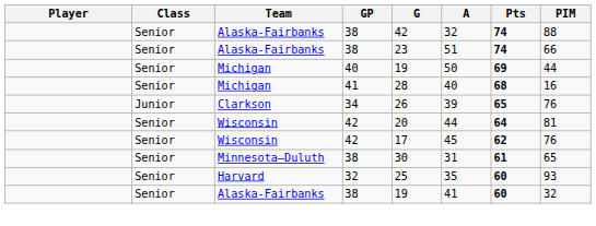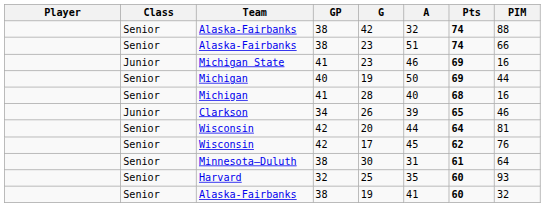 <table class="wikitable sortable">
 <tr>
 <th style="width: 11em;">Player</th>
 <th style="width: 7em;">Class</th>
 <th style="width: 11em;">Team</th>
 <th style="width: 4em;">GP</th>
 <th style="width: 4em;">G</th>
 <th style="width: 4em;">A</th>
 <th style="width: 4em;">Pts</th>
 <th style="width: 4em;">PIM</th>
 </tr>
 <tr>
 <td></td>
 <td>Senior</td>
 <td><a href='#'>Alaska-Fairbanks</a></td>
 <td>38</td>
 <td>42</td>
 <td>32</td>
 <td><strong>74</strong></td>
 <td>88</td>
 </tr>
 <tr>
 <td></td>
 <td>Senior</td>
 <td><a href='#'>Alaska-Fairbanks</a></td>
 <td>38</td>
 <td>23</td>
 <td>51</td>
 <td><strong>74</strong></td>
 <td>66</td>
 </tr>
 <tr>
 <td></td>
+<td>Junior</td>
+<td><a href='#'>Michigan State</a></td>
+<td>41</td>
+<td>23</td>
+<td>46</td>
+<td><strong>69</strong></td>
+<td>16</td>
+</tr>
+<tr>
+<td></td>
 <td>Senior</td>
 <td><a href='#'>Michigan</a></td>
 <td>40</td>
 <td>19</td>
 <td>50</td>
 <td><strong>69</strong></td>
 <td>44</td>
 </tr>
 <tr>
 <td></td>
 <td>Senior</td>
 <td><a href='#'>Michigan</a></td>
 <td>41</td>
 <td>28</td>
 <td>40</td>
 <td><strong>68</strong></td>
 <td>16</td>
 </tr>
 <tr>
 <td></td>
 <td>Junior</td>
 <td><a href='#'>Clarkson</a></td>
 <td>34</td>
 <td>26</td>
 <td>39</td>
 <td><strong>65</strong></td>
-<td>76</td>
+<td>46</td>
 </tr>
 <tr>
 <td></td>
 <td>Senior</td>
 <td><a href='#'>Wisconsin</a></td>
 <td>42</td>
 <td>20</td>
 <td>44</td>
 <td><strong>64</strong></td>
 <td>81</td>
 </tr>
 <tr>
 <td></td>
 <td>Senior</td>
 <td><a href='#'>Wisconsin</a></td>
 <td>42</td>
 <td>17</td>
 <td>45</td>
 <td><strong>62</strong></td>
 <td>76</td>
 </tr>
 <tr>
 <td></td>
 <td>Senior</td>
 <td><a href='#'>Minnesota–Duluth</a></td>
 <td>38</td>
 <td>30</td>
 <td>31</td>
 <td><strong>61</strong></td>
-<td>65</td>
+<td>64</td>
 </tr>
 <tr>
 <td></td>
 <td>Senior</td>
 <td><a href='#'>Harvard</a></td>
 <td>32</td>
 <td>25</td>
 <td>35</td>
 <td><strong>60</strong></td>
 <td>93</td>
 </tr>
 <tr>
 <td></td>
 <td>Senior</td>
 <td><a href='#'>Alaska-Fairbanks</a></td>
 <td>38</td>
 <td>19</td>
 <td>41</td>
 <td><strong>60</strong></td>
 <td>32</td>
 </tr>
 </table>
